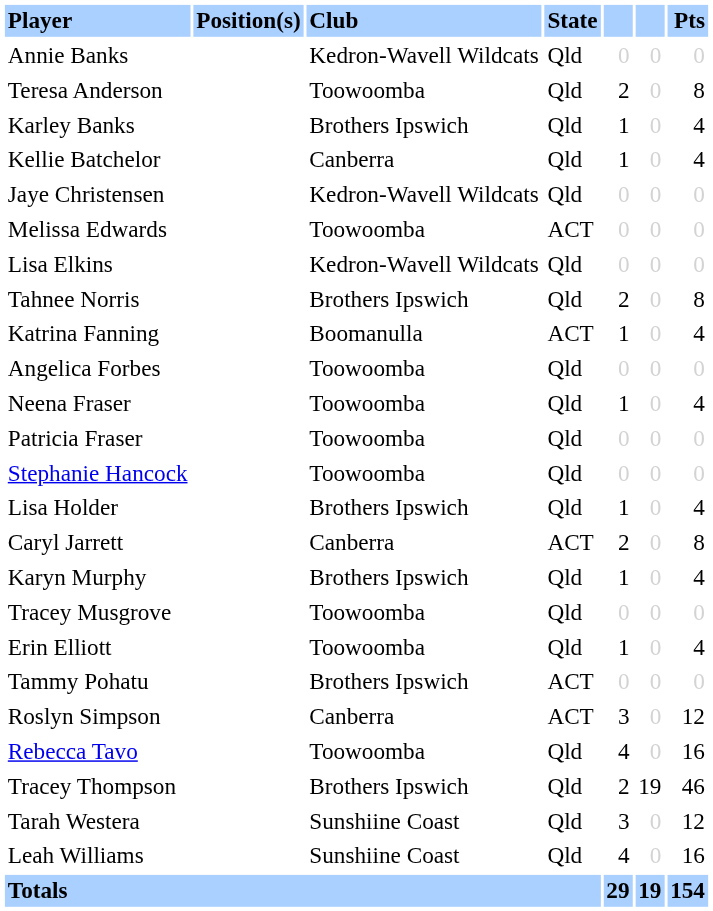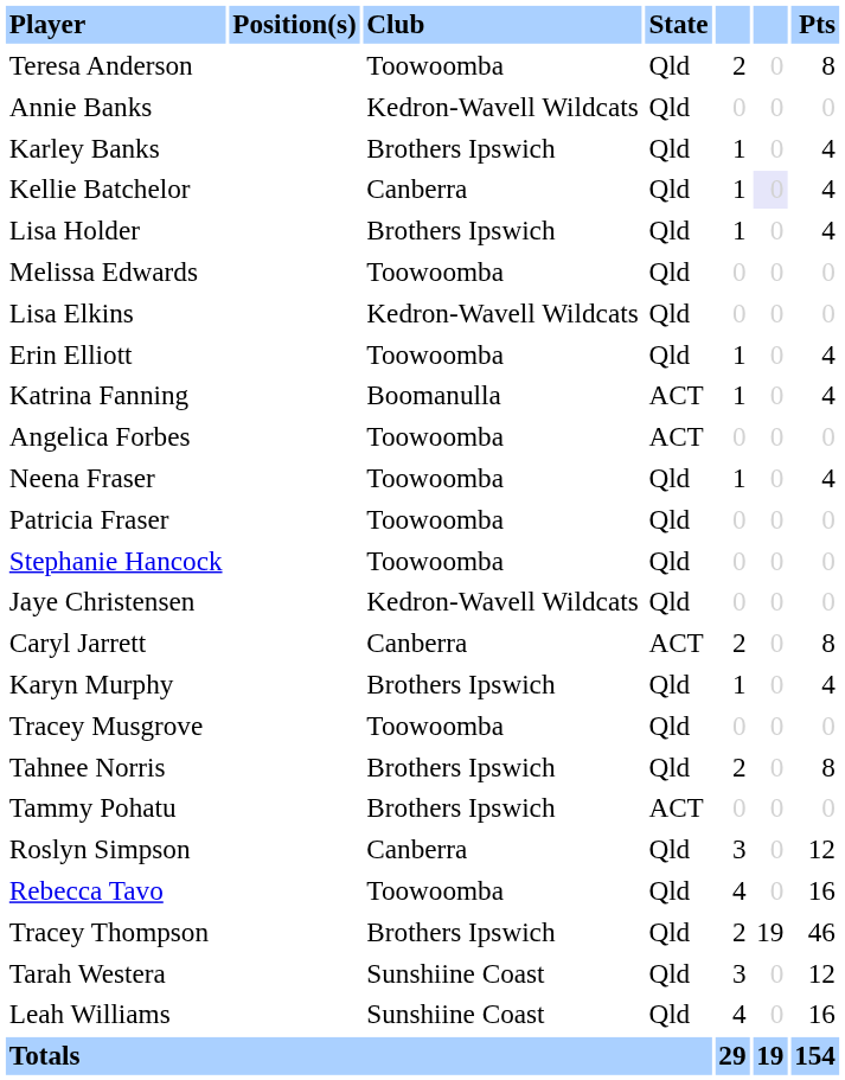 <table class="sortable" border="0" cellspacing="2" cellpadding="2" style="text-align:right">
 <tr style="background:#AAD0FF">
 <th align=left>Player</th>
 <th align=center>Position(s)</th>
 <th align=left>Club</th>
 <th>State</th>
 <th></th>
 <th></th>
 <th>Pts</th>
 </tr>
 <tr>
+<td align=left>Teresa Anderson</td>
+<td align=center></td>
+<td align=left>Toowoomba</td>
+<td align=left> Qld</td>
+<td>2</td>
+<td style="color:lightgray">0</td>
+<td>8</td>
+</tr>
+<tr>
 <td align=left>Annie Banks</td>
 <td align=center></td>
 <td align=left>Kedron-Wavell Wildcats</td>
 <td align=left> Qld</td>
 <td style="color:lightgray">0</td>
 <td style="color:lightgray">0</td>
 <td style="color:lightgray">0</td>
-</tr>
-<tr>
-<td align=left>Teresa Anderson</td>
-<td align=center></td>
-<td align=left>Toowoomba</td>
-<td align=left> Qld</td>
-<td>2</td>
-<td style="color:lightgray">0</td>
-<td>8</td>
 </tr>
 <tr>
 <td align=left>Karley Banks</td>
 <td align=center></td>
 <td align=left>Brothers Ipswich</td>
 <td align=left> Qld</td>
 <td>1</td>
 <td style="color:lightgray">0</td>
 <td>4</td>
 </tr>
 <tr>
 <td align=left>Kellie Batchelor</td>
 <td align=center></td>
 <td align=left>Canberra</td>
 <td align=left> Qld</td>
 <td>1</td>
-<td style="color:lightgray">0</td>
+<td style="background: lavender; color:lightgray">0</td>
 <td>4</td>
 </tr>
 <tr>
-<td align=left>Jaye Christensen</td>
+<td align=left>Lisa Holder</td>
 <td align=center></td>
-<td align=left>Kedron-Wavell Wildcats</td>
+<td align=left>Brothers Ipswich</td>
 <td align=left> Qld</td>
+<td>1</td>
 <td style="color:lightgray">0</td>
-<td style="color:lightgray">0</td>
-<td style="color:lightgray">0</td>
+<td>4</td>
 </tr>
 <tr>
 <td align=left>Melissa Edwards</td>
 <td align=center></td>
 <td align=left>Toowoomba</td>
-<td align=left> ACT</td>
+<td align=left> Qld</td>
 <td style="color:lightgray">0</td>
 <td style="color:lightgray">0</td>
 <td style="color:lightgray">0</td>
 </tr>
 <tr>
 <td align=left>Lisa Elkins</td>
 <td align=center></td>
 <td align=left>Kedron-Wavell Wildcats</td>
 <td align=left> Qld</td>
 <td style="color:lightgray">0</td>
 <td style="color:lightgray">0</td>
 <td style="color:lightgray">0</td>
 </tr>
 <tr>
-<td align=left>Tahnee Norris</td>
+<td align=left>Erin Elliott</td>
 <td align=center></td>
-<td align=left>Brothers Ipswich</td>
+<td align=left>Toowoomba</td>
 <td align=left> Qld</td>
-<td>2</td>
+<td>1</td>
 <td style="color:lightgray">0</td>
-<td>8</td>
+<td>4</td>
 </tr>
 <tr>
 <td align=left>Katrina Fanning</td>
 <td align=center></td>
 <td align=left>Boomanulla</td>
 <td align=left> ACT</td>
 <td>1</td>
 <td style="color:lightgray">0</td>
 <td>4</td>
 </tr>
 <tr>
 <td align=left>Angelica Forbes</td>
 <td align=center></td>
 <td align=left>Toowoomba</td>
-<td align=left> Qld</td>
+<td align=left> ACT</td>
 <td style="color:lightgray">0</td>
 <td style="color:lightgray">0</td>
 <td style="color:lightgray">0</td>
 </tr>
 <tr>
 <td align=left>Neena Fraser</td>
 <td align=center></td>
 <td align=left>Toowoomba</td>
 <td align=left> Qld</td>
 <td>1</td>
 <td style="color:lightgray">0</td>
 <td>4</td>
 </tr>
 <tr>
 <td align=left>Patricia Fraser</td>
 <td align=center></td>
 <td align=left>Toowoomba</td>
 <td align=left> Qld</td>
 <td style="color:lightgray">0</td>
 <td style="color:lightgray">0</td>
 <td style="color:lightgray">0</td>
 </tr>
 <tr>
 <td align=left><a href='#'>Stephanie Hancock</a></td>
 <td align=center></td>
 <td align=left>Toowoomba</td>
 <td align=left> Qld</td>
 <td style="color:lightgray">0</td>
 <td style="color:lightgray">0</td>
 <td style="color:lightgray">0</td>
 </tr>
 <tr>
-<td align=left>Lisa Holder</td>
+<td align=left>Jaye Christensen</td>
 <td align=center></td>
-<td align=left>Brothers Ipswich</td>
+<td align=left>Kedron-Wavell Wildcats</td>
 <td align=left> Qld</td>
-<td>1</td>
 <td style="color:lightgray">0</td>
-<td>4</td>
+<td style="color:lightgray">0</td>
+<td style="color:lightgray">0</td>
 </tr>
 <tr>
 <td align=left>Caryl Jarrett</td>
 <td align=center></td>
 <td align=left>Canberra</td>
 <td align=left> ACT</td>
 <td>2</td>
 <td style="color:lightgray">0</td>
 <td>8</td>
 </tr>
 <tr>
 <td align=left>Karyn Murphy</td>
 <td align=center></td>
 <td align=left>Brothers Ipswich</td>
 <td align=left> Qld</td>
 <td>1</td>
 <td style="color:lightgray">0</td>
 <td>4</td>
 </tr>
 <tr>
 <td align=left>Tracey Musgrove</td>
 <td align=center></td>
 <td align=left>Toowoomba</td>
 <td align=left> Qld</td>
 <td style="color:lightgray">0</td>
 <td style="color:lightgray">0</td>
 <td style="color:lightgray">0</td>
 </tr>
 <tr>
-<td align=left>Erin Elliott</td>
+<td align=left>Tahnee Norris</td>
 <td align=center></td>
-<td align=left>Toowoomba</td>
+<td align=left>Brothers Ipswich</td>
 <td align=left> Qld</td>
-<td>1</td>
+<td>2</td>
 <td style="color:lightgray">0</td>
-<td>4</td>
+<td>8</td>
 </tr>
 <tr>
 <td align=left>Tammy Pohatu</td>
 <td align=center></td>
 <td align=left>Brothers Ipswich</td>
 <td align=left> ACT</td>
 <td style="color:lightgray">0</td>
 <td style="color:lightgray">0</td>
 <td style="color:lightgray">0</td>
 </tr>
 <tr>
 <td align=left>Roslyn Simpson</td>
 <td align=center></td>
 <td align=left>Canberra</td>
-<td align=left> ACT</td>
+<td align=left> Qld</td>
 <td>3</td>
 <td style="color:lightgray">0</td>
 <td>12</td>
 </tr>
 <tr>
 <td align=left><a href='#'>Rebecca Tavo</a></td>
 <td align=center></td>
 <td align=left>Toowoomba</td>
 <td align=left> Qld</td>
 <td>4</td>
 <td style="color:lightgray">0</td>
 <td>16</td>
 </tr>
 <tr>
 <td align=left>Tracey Thompson</td>
 <td align=center></td>
 <td align=left>Brothers Ipswich</td>
 <td align=left> Qld</td>
 <td>2</td>
 <td>19</td>
 <td>46</td>
 </tr>
 <tr>
 <td align=left>Tarah Westera</td>
 <td align=center></td>
 <td align=left>Sunshiine Coast</td>
 <td align=left> Qld</td>
 <td>3</td>
 <td style="color:lightgray">0</td>
 <td>12</td>
 </tr>
 <tr>
 <td align=left>Leah Williams</td>
 <td align=center></td>
 <td align=left>Sunshiine Coast</td>
 <td align=left> Qld</td>
 <td>4</td>
 <td style="color:lightgray">0</td>
 <td>16</td>
 </tr>
 <tr style="background:#AAD0FF">
 <td colspan=4 align=left><strong>Totals</strong></td>
 <td><strong>29</strong></td>
 <td><strong>19</strong></td>
 <td><strong>154</strong></td>
 </tr>
 </table>
